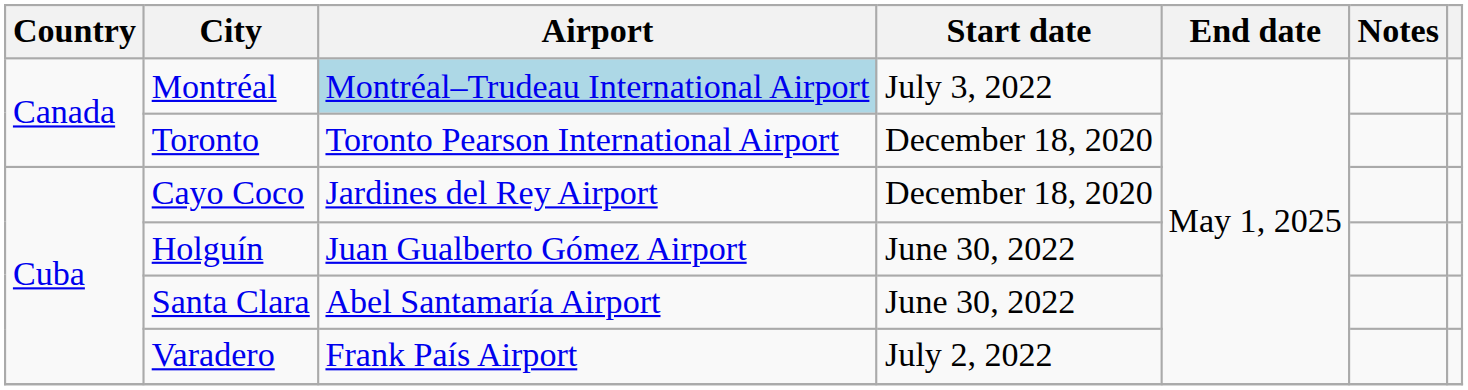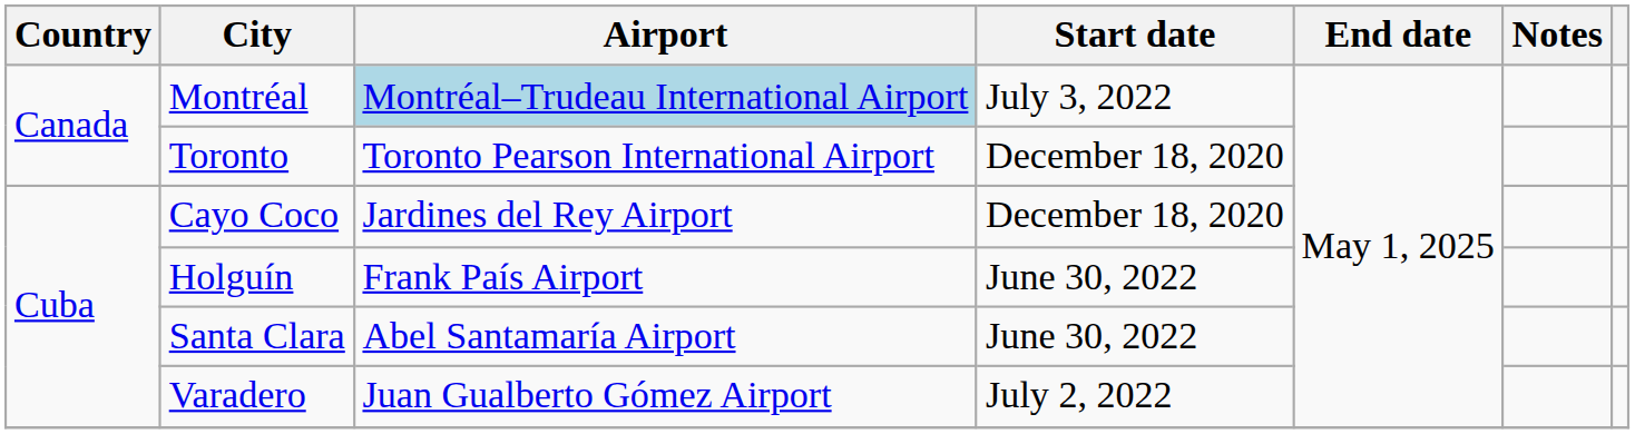 <table class="wikitable sortable">
 <tr>
 <th>Country</th>
 <th>City</th>
 <th>Airport</th>
 <th>Start date</th>
 <th>End date</th>
 <th>Notes</th>
 <th class=unsortable></th>
 </tr>
 <tr>
 <td rowspan=2><a href='#'>Canada</a></td>
 <td><a href='#'>Montréal</a></td>
 <td style="background: lightblue;"><a href='#'>Montréal–Trudeau International Airport</a></td>
 <td>July 3, 2022</td>
 <td rowspan="6" align="center">May 1, 2025</td>
 <td></td>
 <td align=center></td>
 </tr>
 <tr>
 <td><a href='#'>Toronto</a></td>
 <td><a href='#'>Toronto Pearson International Airport</a></td>
 <td>December 18, 2020</td>
 <td></td>
 <td align=center></td>
 </tr>
 <tr>
 <td rowspan=4><a href='#'>Cuba</a></td>
 <td><a href='#'>Cayo Coco</a></td>
 <td><a href='#'>Jardines del Rey Airport</a></td>
 <td>December 18, 2020</td>
 <td></td>
 <td align=center></td>
 </tr>
 <tr>
 <td><a href='#'>Holguín</a></td>
-<td><a href='#'>Juan Gualberto Gómez Airport</a></td>
+<td><a href='#'>Frank País Airport</a></td>
 <td>June 30, 2022</td>
 <td></td>
 <td align=center></td>
 </tr>
 <tr>
 <td><a href='#'>Santa Clara</a></td>
 <td><a href='#'>Abel Santamaría Airport</a></td>
 <td>June 30, 2022</td>
 <td></td>
 <td align=center></td>
 </tr>
 <tr>
 <td><a href='#'>Varadero</a></td>
-<td><a href='#'>Frank País Airport</a></td>
+<td><a href='#'>Juan Gualberto Gómez Airport</a></td>
 <td>July 2, 2022</td>
 <td></td>
 <td align=center></td>
 </tr>
 <tr>
 </tr>
 </table>
